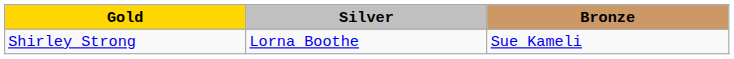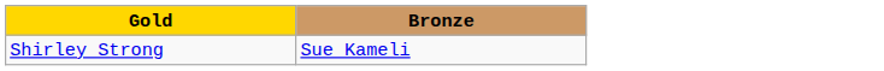 <table class="wikitable" style="text-align:left">
 <tr align="center">
 <td width=200 bgcolor=gold><strong>Gold</strong></td>
-<td width=200 bgcolor=silver><strong>Silver</strong></td>
 <td width=200 bgcolor=CC9966><strong>Bronze</strong></td>
 </tr>
 <tr>
 <td><a href='#'>Shirley Strong</a><br><em></em></td>
-<td><a href='#'>Lorna Boothe</a><br><em></em></td>
 <td><a href='#'>Sue Kameli</a><br><em></em></td>
 </tr>
 </table>
